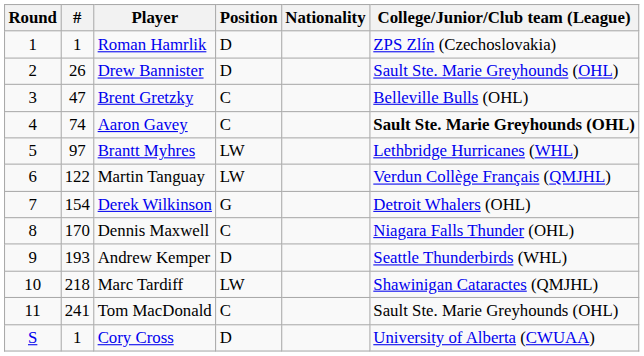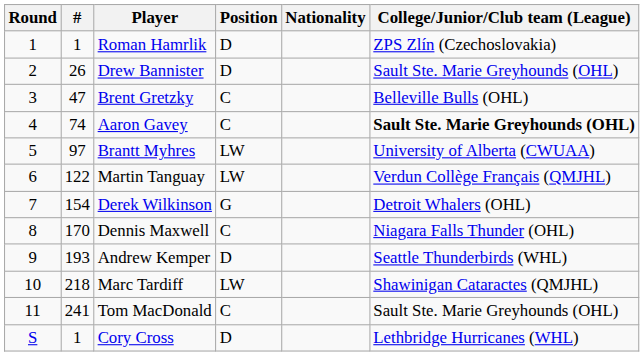 <table class="wikitable">
 <tr align="center">
 <th bgcolor="#DDDDFF">Round</th>
 <th bgcolor="#DDDDFF">#</th>
 <th bgcolor="#DDDDFF">Player</th>
 <th bgcolor="#DDDDFF">Position</th>
 <th bgcolor="#DDDDFF">Nationality</th>
 <th bgcolor="#DDDDFF">College/Junior/Club team (League)</th>
 </tr>
 <tr>
 <td style="text-align:center;">1</td>
 <td style="text-align:center;">1</td>
 <td><a href='#'>Roman Hamrlik</a></td>
 <td>D</td>
 <td></td>
 <td><a href='#'>ZPS Zlín</a> (Czechoslovakia)</td>
 </tr>
 <tr>
 <td style="text-align:center;">2</td>
 <td style="text-align:center;">26</td>
 <td><a href='#'>Drew Bannister</a></td>
 <td>D</td>
 <td></td>
 <td><a href='#'>Sault Ste. Marie Greyhounds</a> (<a href='#'>OHL</a>)</td>
 </tr>
 <tr>
 <td style="text-align:center;">3</td>
 <td style="text-align:center;">47</td>
 <td><a href='#'>Brent Gretzky</a></td>
 <td>C</td>
 <td></td>
 <td><a href='#'>Belleville Bulls</a> (OHL)</td>
 </tr>
 <tr>
 <td style="text-align:center;">4</td>
 <td style="text-align:center;">74</td>
 <td><a href='#'>Aaron Gavey</a></td>
 <td>C</td>
 <td></td>
 <td><strong>Sault Ste. Marie Greyhounds (OHL)</strong></td>
 </tr>
 <tr>
 <td style="text-align:center;">5</td>
 <td style="text-align:center;">97</td>
 <td><a href='#'>Brantt Myhres</a></td>
 <td>LW</td>
 <td></td>
-<td><a href='#'>Lethbridge Hurricanes</a> (<a href='#'>WHL</a>)</td>
+<td><a href='#'>University of Alberta</a> (<a href='#'>CWUAA</a>)</td>
 </tr>
 <tr>
 <td style="text-align:center;">6</td>
 <td style="text-align:center;">122</td>
 <td>Martin Tanguay</td>
 <td>LW</td>
 <td></td>
 <td><a href='#'>Verdun Collège Français</a> (<a href='#'>QMJHL</a>)</td>
 </tr>
 <tr>
 <td style="text-align:center;">7</td>
 <td style="text-align:center;">154</td>
 <td><a href='#'>Derek Wilkinson</a></td>
 <td>G</td>
 <td></td>
 <td><a href='#'>Detroit Whalers</a> (OHL)</td>
 </tr>
 <tr>
 <td style="text-align:center;">8</td>
 <td style="text-align:center;">170</td>
 <td>Dennis Maxwell</td>
 <td>C</td>
 <td></td>
 <td><a href='#'>Niagara Falls Thunder</a> (OHL)</td>
 </tr>
 <tr>
 <td style="text-align:center;">9</td>
 <td style="text-align:center;">193</td>
 <td>Andrew Kemper</td>
 <td>D</td>
 <td></td>
 <td><a href='#'>Seattle Thunderbirds</a> (WHL)</td>
 </tr>
 <tr>
 <td style="text-align:center;">10</td>
 <td style="text-align:center;">218</td>
 <td>Marc Tardiff</td>
 <td>LW</td>
 <td></td>
 <td><a href='#'>Shawinigan Cataractes</a> (QMJHL)</td>
 </tr>
 <tr>
 <td style="text-align:center;">11</td>
 <td style="text-align:center;">241</td>
 <td>Tom MacDonald</td>
 <td>C</td>
 <td></td>
 <td>Sault Ste. Marie Greyhounds (OHL)</td>
 </tr>
 <tr>
 <td style="text-align:center;"><a href='#'>S</a></td>
 <td style="text-align:center;">1</td>
 <td><a href='#'>Cory Cross</a></td>
 <td>D</td>
 <td></td>
-<td><a href='#'>University of Alberta</a> (<a href='#'>CWUAA</a>)</td>
+<td><a href='#'>Lethbridge Hurricanes</a> (<a href='#'>WHL</a>)</td>
 </tr>
 </table>
